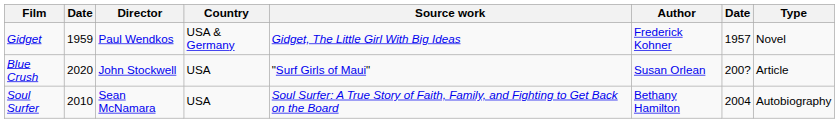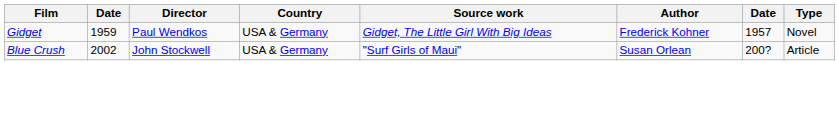 <table class="wikitable" style=width:90%>
 <tr style="background:#CCCCCC;">
 <th>Film</th>
 <th>Date</th>
 <th>Director</th>
 <th>Country</th>
 <th>Source work</th>
 <th>Author</th>
 <th>Date</th>
 <th>Type</th>
 </tr>
 <tr>
 <td><em><a href='#'>Gidget</a></em></td>
 <td>1959</td>
 <td><a href='#'>Paul Wendkos</a></td>
 <td>USA & <a href='#'>Germany</a></td>
 <td><em><a href='#'>Gidget, The Little Girl With Big Ideas</a></em></td>
 <td><a href='#'>Frederick Kohner</a></td>
 <td>1957</td>
 <td>Novel</td>
 </tr>
 <tr>
 <td><em><a href='#'>Blue Crush</a></em></td>
-<td>2020</td>
+<td>2002</td>
 <td><a href='#'>John Stockwell</a></td>
-<td>USA</td>
+<td>USA & <a href='#'>Germany</a></td>
 <td>"<a href='#'>Surf Girls of Maui</a>"</td>
 <td><a href='#'>Susan Orlean</a></td>
 <td>200?</td>
 <td>Article</td>
 </tr>
-<tr>
-<td><em><a href='#'>Soul Surfer</a></em></td>
-<td>2010</td>
-<td><a href='#'>Sean McNamara</a></td>
-<td>USA</td>
-<td><em><a href='#'>Soul Surfer: A True Story of Faith, Family, and Fighting to Get Back on the Board</a></em></td>
-<td><a href='#'>Bethany Hamilton</a></td>
-<td>2004</td>
-<td>Autobiography</td>
-</tr>
 </table>
